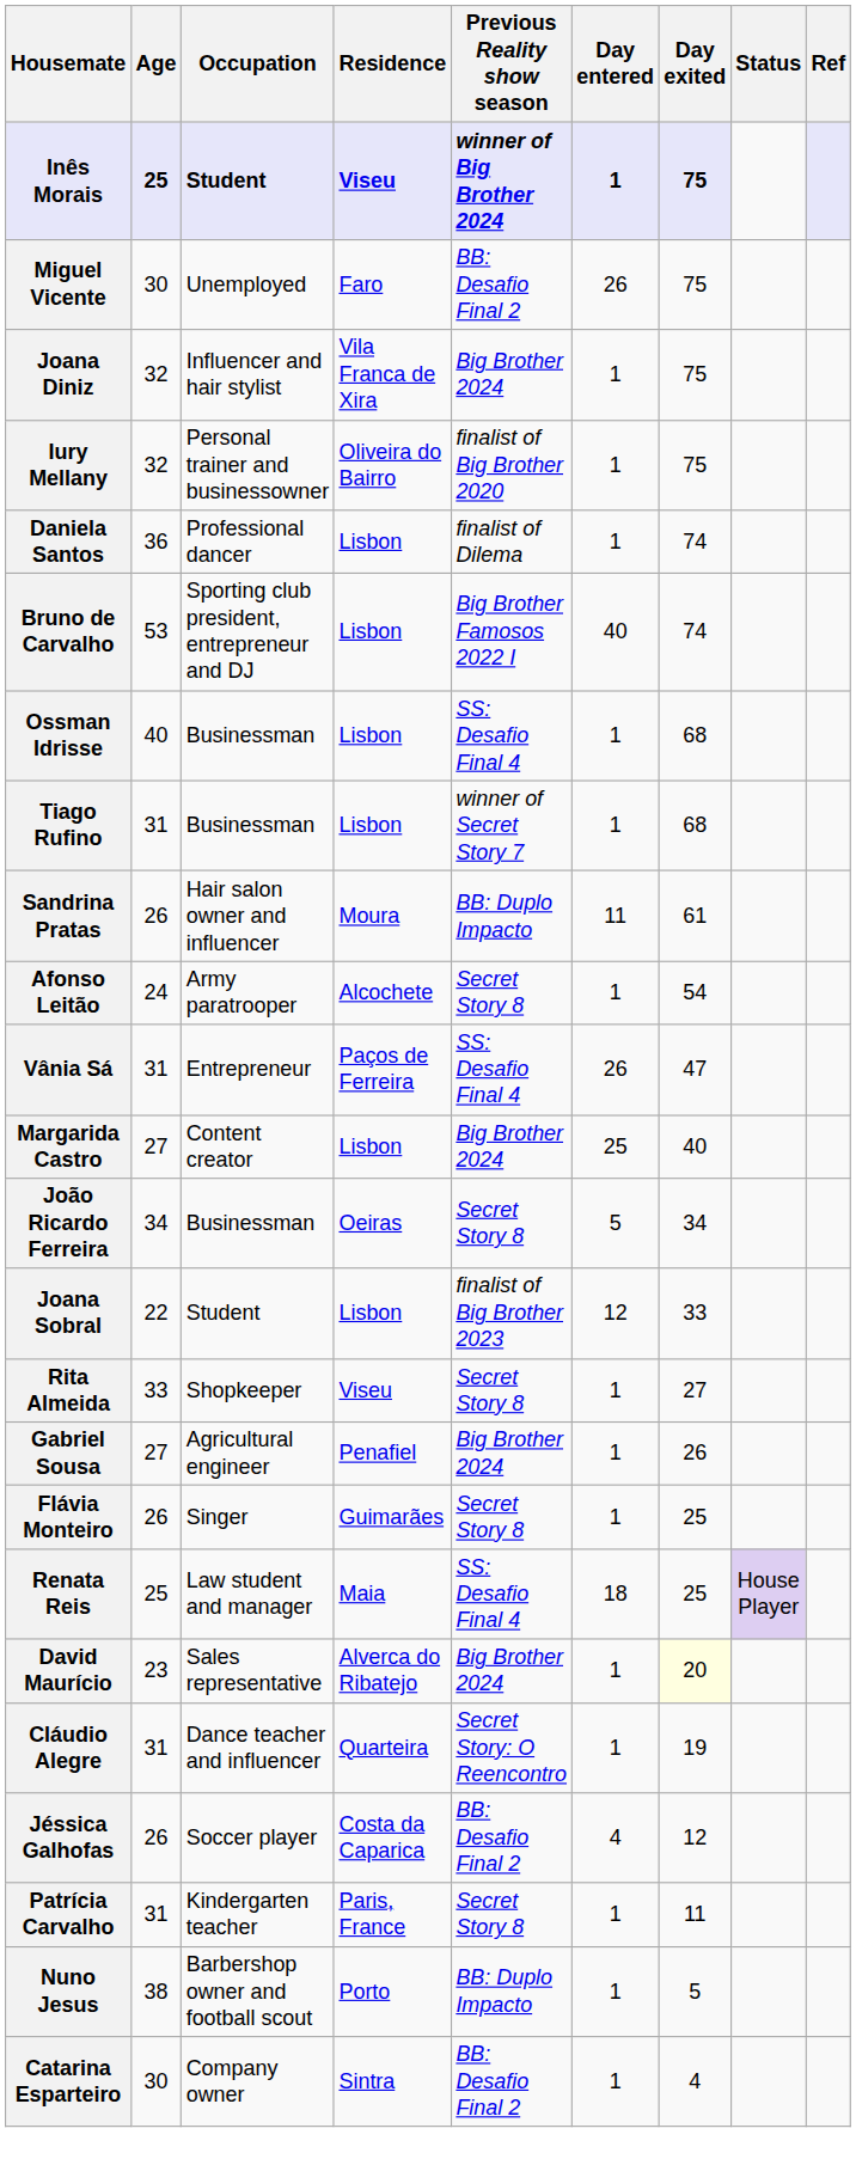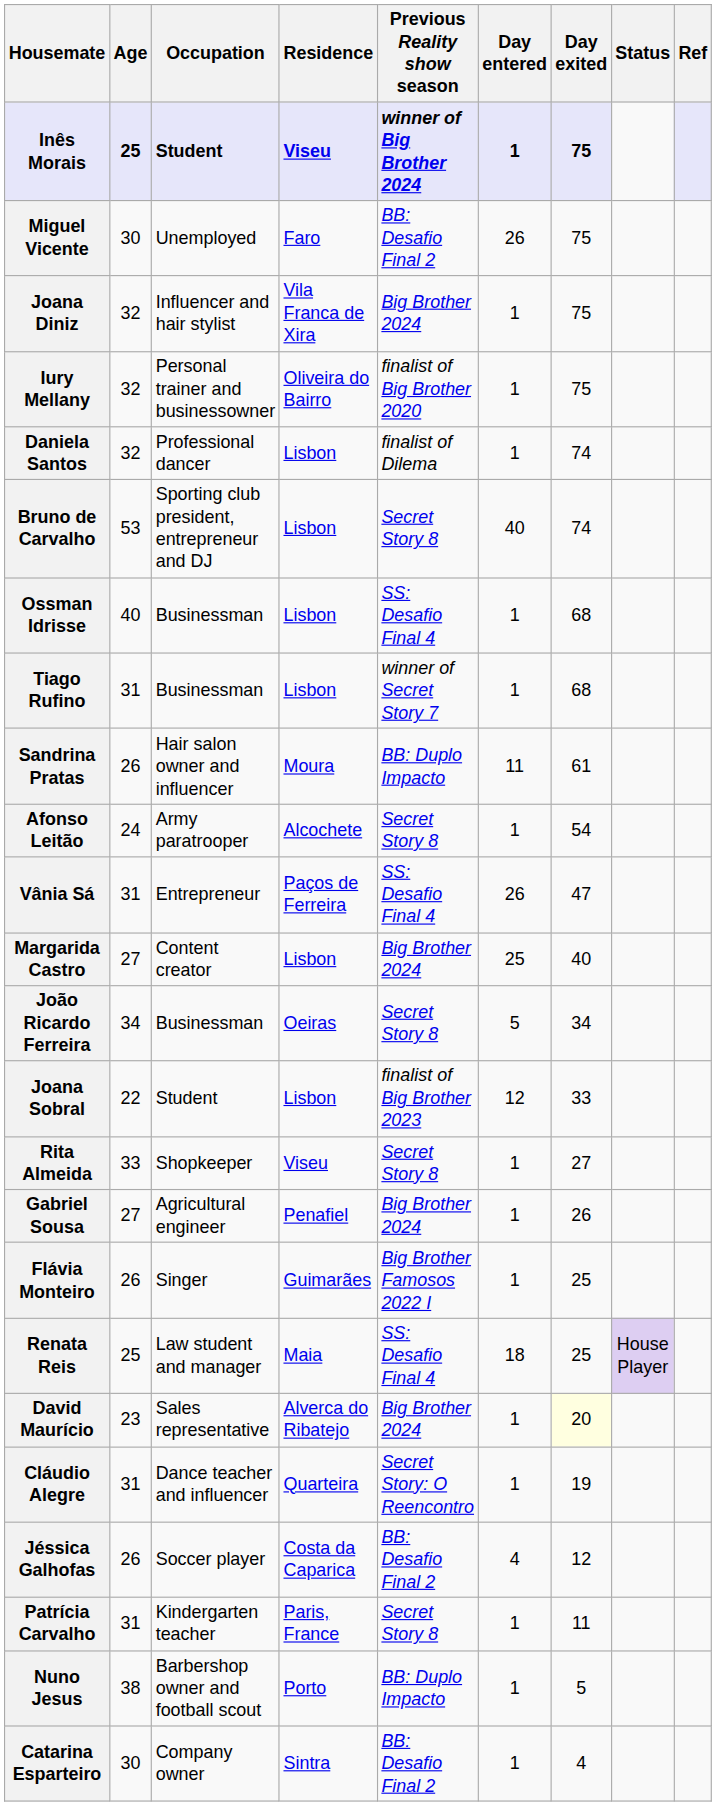 <table class="wikitable sortable" style="text-align: left; line-height:20px; width:auto">
 <tr>
 <th>Housemate</th>
 <th>Age</th>
 <th>Occupation</th>
 <th>Residence</th>
 <th>Previous <em>Reality<br>show</em> season</th>
 <th>Day entered</th>
 <th>Day exited</th>
 <th>Status</th>
 <th>Ref</th>
 </tr>
 <tr>
 <td style="text-align: center" bgcolor="E6E6FA"><strong>Inês Morais</strong></td>
 <td style="text-align: center" bgcolor="E6E6FA"><strong>25</strong></td>
 <td bgcolor="E6E6FA"><strong>Student</strong></td>
 <td bgcolor="E6E6FA"><strong><a href='#'>Viseu</a></strong></td>
 <td bgcolor="E6E6FA"><strong><em>winner of <a href='#'>Big Brother 2024</a></em></strong></td>
 <td style="text-align: center" bgcolor="E6E6FA"><strong>1</strong></td>
 <td style="text-align: center" bgcolor="E6E6FA"><strong>75</strong></td>
 <td></td>
 <td style="text-align: center" bgcolor="E6E6FA"></td>
 </tr>
 <tr>
 <th>Miguel Vicente</th>
 <td style="text-align: center">30</td>
 <td>Unemployed</td>
 <td><a href='#'>Faro</a></td>
 <td><a href='#'><em>BB: Desafio Final 2</em></a></td>
 <td style="text-align: center">26</td>
 <td style="text-align: center">75</td>
 <td></td>
 <td style="text-align: center"></td>
 </tr>
 <tr>
 <th>Joana Diniz</th>
 <td style="text-align: center">32</td>
 <td>Influencer and hair stylist</td>
 <td><a href='#'>Vila Franca de Xira</a></td>
 <td><a href='#'><em>Big Brother 2024</em></a></td>
 <td style="text-align: center">1</td>
 <td style="text-align: center">75</td>
 <td></td>
 <td style="text-align: center"></td>
 </tr>
 <tr>
 <th>Iury Mellany</th>
 <td style="text-align: center">32</td>
 <td>Personal trainer and businessowner</td>
 <td><a href='#'>Oliveira do Bairro</a></td>
 <td><em>finalist of <a href='#'>Big Brother 2020</a></em></td>
 <td style="text-align: center">1</td>
 <td style="text-align: center">75</td>
 <td></td>
 <td style="text-align: center"></td>
 </tr>
 <tr>
 <th>Daniela Santos</th>
-<td style="text-align: center">36</td>
+<td style="text-align: center">32</td>
 <td>Professional dancer</td>
 <td><a href='#'>Lisbon</a></td>
 <td><em>finalist of Dilema</em></td>
 <td style="text-align: center">1</td>
 <td style="text-align: center">74</td>
 <td></td>
 <td style="text-align: center"></td>
 </tr>
 <tr>
 <th>Bruno de Carvalho</th>
 <td style="text-align: center">53</td>
 <td>Sporting club president, entrepreneur and DJ</td>
 <td><a href='#'>Lisbon</a></td>
-<td><a href='#'><em>Big Brother Famosos 2022 I</em></a></td>
+<td><a href='#'><em>Secret Story 8</em></a></td>
 <td style="text-align: center">40</td>
 <td style="text-align: center">74</td>
 <td></td>
 <td style="text-align: center"></td>
 </tr>
 <tr>
 <th>Ossman Idrisse</th>
 <td style="text-align: center">40</td>
 <td>Businessman</td>
 <td><a href='#'>Lisbon</a></td>
 <td><a href='#'><em>SS: Desafio Final 4</em></a></td>
 <td style="text-align: center">1</td>
 <td style="text-align: center">68</td>
 <td></td>
 <td style="text-align: center"></td>
 </tr>
 <tr>
 <th>Tiago Rufino</th>
 <td style="text-align: center">31</td>
 <td>Businessman</td>
 <td><a href='#'>Lisbon</a></td>
 <td><em>winner of <a href='#'>Secret Story 7</a></em></td>
 <td style="text-align: center">1</td>
 <td style="text-align: center">68</td>
 <td></td>
 <td style="text-align: center"></td>
 </tr>
 <tr>
 <th>Sandrina Pratas</th>
 <td style="text-align: center">26</td>
 <td>Hair salon owner and influencer</td>
 <td><a href='#'>Moura</a></td>
 <td><a href='#'><em>BB: Duplo Impacto</em></a></td>
 <td style="text-align: center">11</td>
 <td style="text-align: center">61</td>
 <td></td>
 <td style="text-align: center"></td>
 </tr>
 <tr>
 <th>Afonso Leitão</th>
 <td style="text-align: center">24</td>
 <td>Army paratrooper</td>
 <td><a href='#'>Alcochete</a></td>
 <td><a href='#'><em>Secret Story 8</em></a></td>
 <td style="text-align: center">1</td>
 <td style="text-align: center">54</td>
 <td></td>
 <td style="text-align: center"></td>
 </tr>
 <tr>
 <th>Vânia Sá</th>
 <td style="text-align: center">31</td>
 <td>Entrepreneur</td>
 <td><a href='#'>Paços de Ferreira</a></td>
 <td><a href='#'><em>SS: Desafio Final 4</em></a></td>
 <td style="text-align: center">26</td>
 <td style="text-align: center">47</td>
 <td></td>
 <td style="text-align: center"></td>
 </tr>
 <tr>
 <th>Margarida Castro</th>
 <td style="text-align: center">27</td>
 <td>Content creator</td>
 <td><a href='#'>Lisbon</a></td>
 <td><a href='#'><em>Big Brother 2024</em></a></td>
 <td style="text-align: center">25</td>
 <td style="text-align: center">40</td>
 <td></td>
 <td style="text-align: center"></td>
 </tr>
 <tr>
 <th>João Ricardo Ferreira</th>
 <td style="text-align: center">34</td>
 <td>Businessman</td>
 <td><a href='#'>Oeiras</a></td>
 <td><a href='#'><em>Secret Story 8</em></a></td>
 <td style="text-align: center">5</td>
 <td style="text-align: center">34</td>
 <td></td>
 <td style="text-align: center"></td>
 </tr>
 <tr>
 <th>Joana Sobral</th>
 <td style="text-align: center">22</td>
 <td>Student</td>
 <td><a href='#'>Lisbon</a></td>
 <td><em>finalist of <a href='#'>Big Brother 2023</a></em></td>
 <td style="text-align: center">12</td>
 <td style="text-align: center">33</td>
 <td></td>
 <td style="text-align: center"></td>
 </tr>
 <tr>
 <th>Rita Almeida</th>
 <td style="text-align: center">33</td>
 <td>Shopkeeper</td>
 <td><a href='#'>Viseu</a></td>
 <td><a href='#'><em>Secret Story 8</em></a></td>
 <td style="text-align: center">1</td>
 <td style="text-align: center">27</td>
 <td></td>
 <td style="text-align: center"></td>
 </tr>
 <tr>
 <th>Gabriel Sousa</th>
 <td style="text-align: center">27</td>
 <td>Agricultural engineer</td>
 <td><a href='#'>Penafiel</a></td>
 <td><a href='#'><em>Big Brother 2024</em></a></td>
 <td style="text-align: center">1</td>
 <td style="text-align: center">26</td>
 <td></td>
 <td style="text-align: center"></td>
 </tr>
 <tr>
 <th>Flávia Monteiro</th>
 <td style="text-align: center">26</td>
 <td>Singer</td>
 <td><a href='#'>Guimarães</a></td>
-<td><a href='#'><em>Secret Story 8</em></a></td>
+<td><a href='#'><em>Big Brother Famosos 2022 I</em></a></td>
 <td style="text-align: center">1</td>
 <td style="text-align: center">25</td>
 <td></td>
 <td style="text-align: center"></td>
 </tr>
 <tr>
 <th>Renata Reis</th>
 <td style="text-align: center">25</td>
 <td>Law student and manager</td>
 <td><a href='#'>Maia</a></td>
 <td><a href='#'><em>SS: Desafio Final 4</em></a></td>
 <td style="text-align: center">18</td>
 <td style="text-align: center">25</td>
 <td style="text-align: center" bgcolor="#DDCEF2">House Player</td>
 <td style="text-align: center"></td>
 </tr>
 <tr>
 <th>David Maurício</th>
 <td style="text-align: center">23</td>
 <td>Sales representative</td>
 <td><a href='#'>Alverca do Ribatejo</a></td>
 <td><a href='#'><em>Big Brother 2024</em></a></td>
 <td style="text-align: center">1</td>
 <td style="background: lightyellow; text-align: center">20</td>
 <td></td>
 <td style="text-align: center"></td>
 </tr>
 <tr>
 <th>Cláudio Alegre</th>
 <td style="text-align: center">31</td>
 <td>Dance teacher and influencer</td>
 <td><a href='#'>Quarteira</a></td>
 <td><em><a href='#'>Secret Story: O Reencontro</a></em></td>
 <td style="text-align: center">1</td>
 <td style="text-align: center">19</td>
 <td></td>
 <td style="text-align: center"></td>
 </tr>
 <tr>
 <th>Jéssica Galhofas</th>
 <td style="text-align: center">26</td>
 <td>Soccer player</td>
 <td><a href='#'>Costa da Caparica</a></td>
 <td><a href='#'><em>BB: Desafio Final 2</em></a></td>
 <td style="text-align: center">4</td>
 <td style="text-align: center">12</td>
 <td></td>
 <td style="text-align: center"></td>
 </tr>
 <tr>
 <th>Patrícia Carvalho</th>
 <td style="text-align: center">31</td>
 <td>Kindergarten teacher</td>
 <td><a href='#'>Paris, France</a></td>
 <td><a href='#'><em>Secret Story 8</em></a></td>
 <td style="text-align: center">1</td>
 <td style="text-align: center">11</td>
 <td></td>
 <td style="text-align: center"></td>
 </tr>
 <tr>
 <th>Nuno Jesus</th>
 <td style="text-align: center">38</td>
 <td>Barbershop owner and football scout</td>
 <td><a href='#'>Porto</a></td>
 <td><a href='#'><em>BB: Duplo Impacto</em></a></td>
 <td style="text-align: center">1</td>
 <td style="text-align: center">5</td>
 <td></td>
 <td style="text-align: center"></td>
 </tr>
 <tr>
 <th>Catarina Esparteiro</th>
 <td style="text-align: center">30</td>
 <td>Company owner</td>
 <td><a href='#'>Sintra</a></td>
 <td><a href='#'><em>BB: Desafio Final 2</em></a></td>
 <td style="text-align: center">1</td>
 <td style="text-align: center">4</td>
 <td></td>
 <td style="text-align: center"></td>
 </tr>
 </table>
